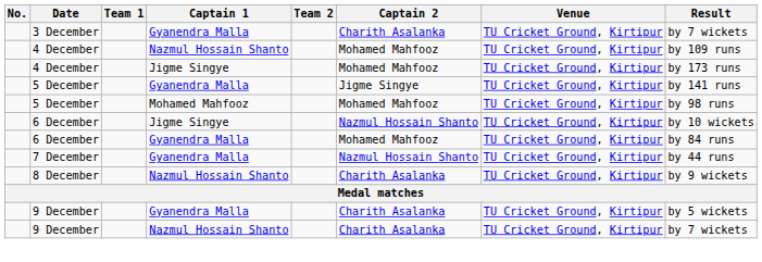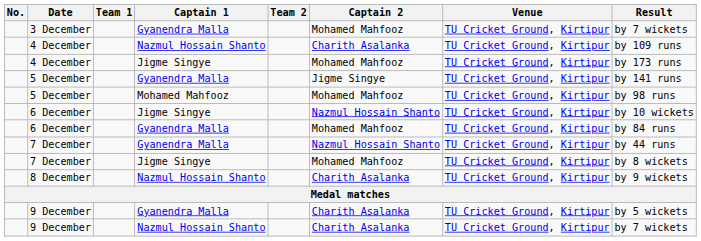 <table class="wikitable">
 <tr>
 <th>No.</th>
 <th>Date</th>
 <th>Team 1</th>
 <th>Captain 1</th>
 <th>Team 2</th>
 <th>Captain 2</th>
 <th>Venue</th>
 <th>Result</th>
 </tr>
 <tr>
 <td></td>
 <td>3 December</td>
 <td></td>
 <td><a href='#'>Gyanendra Malla</a></td>
 <td></td>
-<td><a href='#'>Charith Asalanka</a></td>
+<td>Mohamed Mahfooz</td>
 <td><a href='#'>TU Cricket Ground</a>, <a href='#'>Kirtipur</a></td>
 <td> by 7 wickets</td>
 </tr>
 <tr>
 <td></td>
 <td>4 December</td>
 <td></td>
 <td><a href='#'>Nazmul Hossain Shanto</a></td>
 <td></td>
-<td>Mohamed Mahfooz</td>
+<td><a href='#'>Charith Asalanka</a></td>
 <td><a href='#'>TU Cricket Ground</a>, <a href='#'>Kirtipur</a></td>
 <td> by 109 runs</td>
 </tr>
 <tr>
 <td></td>
 <td>4 December</td>
 <td></td>
 <td>Jigme Singye</td>
 <td></td>
 <td>Mohamed Mahfooz</td>
 <td><a href='#'>TU Cricket Ground</a>, <a href='#'>Kirtipur</a></td>
 <td> by 173 runs</td>
 </tr>
 <tr>
 <td></td>
 <td>5 December</td>
 <td></td>
 <td><a href='#'>Gyanendra Malla</a></td>
 <td></td>
 <td>Jigme Singye</td>
 <td><a href='#'>TU Cricket Ground</a>, <a href='#'>Kirtipur</a></td>
 <td> by 141 runs</td>
 </tr>
 <tr>
 <td></td>
 <td>5 December</td>
 <td></td>
 <td>Mohamed Mahfooz</td>
 <td></td>
 <td>Mohamed Mahfooz</td>
 <td><a href='#'>TU Cricket Ground</a>, <a href='#'>Kirtipur</a></td>
 <td> by 98 runs</td>
 </tr>
 <tr>
 <td></td>
 <td>6 December</td>
 <td></td>
 <td>Jigme Singye</td>
 <td></td>
 <td><a href='#'>Nazmul Hossain Shanto</a></td>
 <td><a href='#'>TU Cricket Ground</a>, <a href='#'>Kirtipur</a></td>
 <td> by 10 wickets</td>
 </tr>
 <tr>
 <td></td>
 <td>6 December</td>
 <td></td>
 <td><a href='#'>Gyanendra Malla</a></td>
 <td></td>
 <td>Mohamed Mahfooz</td>
 <td><a href='#'>TU Cricket Ground</a>, <a href='#'>Kirtipur</a></td>
 <td> by 84 runs</td>
 </tr>
 <tr>
 <td></td>
 <td>7 December</td>
 <td></td>
 <td><a href='#'>Gyanendra Malla</a></td>
 <td></td>
 <td><a href='#'>Nazmul Hossain Shanto</a></td>
 <td><a href='#'>TU Cricket Ground</a>, <a href='#'>Kirtipur</a></td>
 <td> by 44 runs</td>
 </tr>
 <tr>
 <td></td>
+<td>7 December</td>
+<td></td>
+<td>Jigme Singye</td>
+<td></td>
+<td>Mohamed Mahfooz</td>
+<td><a href='#'>TU Cricket Ground</a>, <a href='#'>Kirtipur</a></td>
+<td> by 8 wickets</td>
+</tr>
+<tr>
+<td></td>
 <td>8 December</td>
 <td></td>
 <td><a href='#'>Nazmul Hossain Shanto</a></td>
 <td></td>
 <td><a href='#'>Charith Asalanka</a></td>
 <td><a href='#'>TU Cricket Ground</a>, <a href='#'>Kirtipur</a></td>
 <td> by 9 wickets</td>
 </tr>
 <tr>
 <th colspan="8">Medal matches</th>
 </tr>
 <tr>
 <td></td>
 <td>9 December</td>
 <td></td>
 <td><a href='#'>Gyanendra Malla</a></td>
 <td></td>
 <td><a href='#'>Charith Asalanka</a></td>
 <td><a href='#'>TU Cricket Ground</a>, <a href='#'>Kirtipur</a></td>
 <td> by 5 wickets</td>
 </tr>
 <tr>
 <td></td>
 <td>9 December</td>
 <td></td>
 <td><a href='#'>Nazmul Hossain Shanto</a></td>
 <td></td>
 <td><a href='#'>Charith Asalanka</a></td>
 <td><a href='#'>TU Cricket Ground</a>, <a href='#'>Kirtipur</a></td>
 <td> by 7 wickets</td>
 </tr>
 </table>
